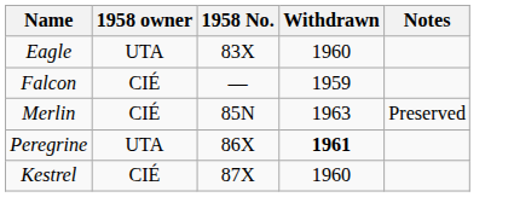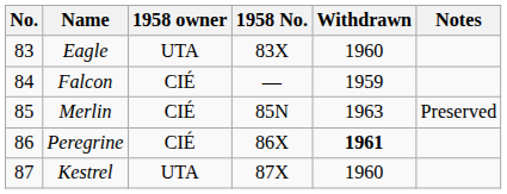 <table class="wikitable sortable" style=text-align:center>
 <tr>
+<th>No.</th>
 <th>Name</th>
 <th>1958 owner</th>
 <th>1958 No.</th>
 <th>Withdrawn</th>
 <th>Notes</th>
 </tr>
 <tr>
+<td>83</td>
 <td><em>Eagle</em></td>
 <td>UTA</td>
 <td>83X</td>
 <td>1960</td>
 <td></td>
 </tr>
 <tr>
+<td>84</td>
 <td><em>Falcon</em></td>
 <td>CIÉ</td>
 <td>—</td>
 <td>1959</td>
 <td></td>
 </tr>
 <tr>
+<td>85</td>
 <td><em>Merlin</em></td>
 <td>CIÉ</td>
 <td>85N</td>
 <td>1963</td>
 <td>Preserved</td>
 </tr>
 <tr>
+<td>86</td>
 <td><em>Peregrine</em></td>
-<td>UTA</td>
+<td>CIÉ</td>
 <td>86X</td>
 <td><strong>1961</strong></td>
 <td></td>
 </tr>
 <tr>
+<td>87</td>
 <td><em>Kestrel</em></td>
-<td>CIÉ</td>
+<td>UTA</td>
 <td>87X</td>
 <td>1960</td>
 <td></td>
 </tr>
 </table>
